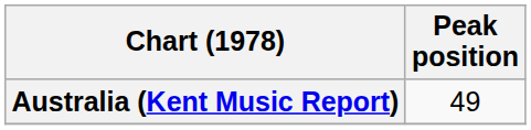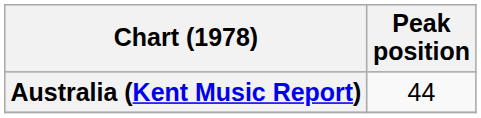 <table class="wikitable sortable plainrowheaders">
 <tr>
 <th scope="col">Chart (1978)</th>
 <th scope="col">Peak<br>position</th>
 </tr>
 <tr>
 <th scope="row">Australia (<a href='#'>Kent Music Report</a>)</th>
-<td style="text-align:center;">49</td>
+<td style="text-align:center;">44</td>
 </tr>
 <tr>
 </tr>
 </table>
